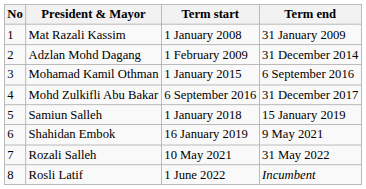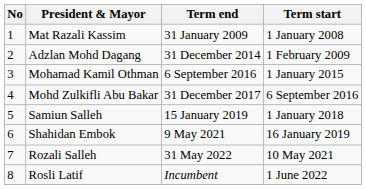 <table class=wikitable>
 <tr>
 <th>No</th>
 <th>President & Mayor</th>
+<th>Term end</th>
 <th>Term start</th>
-<th>Term end</th>
 </tr>
 <tr>
 <td>1</td>
 <td>Mat Razali Kassim</td>
+<td>31 January 2009</td>
 <td>1 January 2008</td>
-<td>31 January 2009</td>
 </tr>
 <tr>
 <td>2</td>
 <td>Adzlan Mohd Dagang</td>
+<td>31 December 2014</td>
 <td>1 February 2009</td>
-<td>31 December 2014</td>
 </tr>
 <tr>
 <td>3</td>
 <td>Mohamad Kamil Othman</td>
+<td>6 September 2016</td>
 <td>1 January 2015</td>
-<td>6 September 2016</td>
 </tr>
 <tr>
 <td>4</td>
 <td>Mohd Zulkifli Abu Bakar</td>
+<td>31 December 2017</td>
 <td>6 September 2016</td>
-<td>31 December 2017</td>
 </tr>
 <tr>
 <td>5</td>
 <td>Samiun Salleh</td>
+<td>15 January 2019</td>
 <td>1 January 2018</td>
-<td>15 January 2019</td>
 </tr>
 <tr>
 <td>6</td>
 <td>Shahidan Embok</td>
+<td>9 May 2021</td>
 <td>16 January 2019</td>
-<td>9 May 2021</td>
 </tr>
 <tr>
 <td>7</td>
 <td>Rozali Salleh</td>
+<td>31 May 2022</td>
 <td>10 May 2021</td>
-<td>31 May 2022</td>
 </tr>
 <tr>
 <td>8</td>
 <td>Rosli Latif</td>
+<td><em>Incumbent</em></td>
 <td>1 June 2022</td>
-<td><em>Incumbent</em></td>
 </tr>
 </table>
